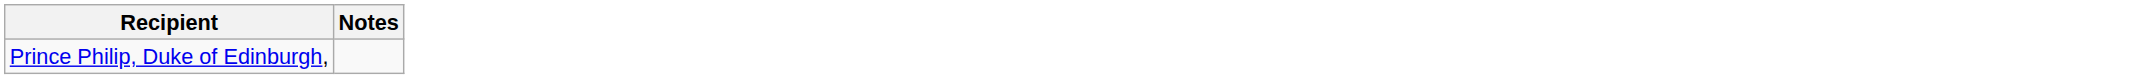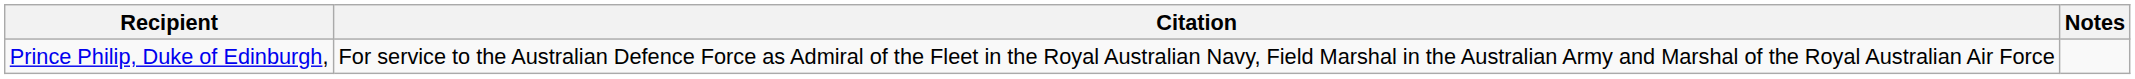 <table class="wikitable" style="font-size:95%;">
 <tr>
 <th>Recipient</th>
+<th>Citation</th>
 <th>Notes</th>
 </tr>
 <tr>
 <td><a href='#'>Prince Philip, Duke of Edinburgh</a>, </td>
+<td>For service to the Australian Defence Force as Admiral of the Fleet in the Royal Australian Navy, Field Marshal in the Australian Army and Marshal of the Royal Australian Air Force</td>
 <td></td>
 </tr>
 </table>
